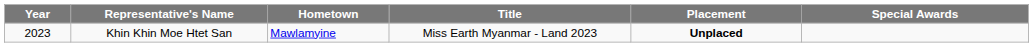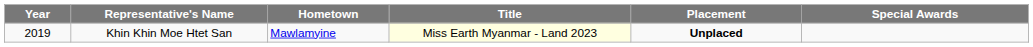 <table class="wikitable sortable" style="font-size: 90%; text-align:center">
 <tr>
 <th width="80" style="background-color:#787878;color:#FFFFFF;">Year</th>
 <th width="250" style="background-color:#787878;color:#FFFFFF;">Representative's Name</th>
 <th width="150" style="background-color:#787878;color:#FFFFFF;">Hometown</th>
 <th width="320" style="background-color:#787878;color:#FFFFFF;">Title</th>
 <th width="220" style="background-color:#787878;color:#FFFFFF;">Placement</th>
 <th width="300" style="background-color:#787878;color:#FFFFFF;">Special Awards</th>
 </tr>
 <tr>
-<td>2023</td>
+<td>2019</td>
 <td>Khin Khin Moe Htet San</td>
 <td align=left> <a href='#'>Mawlamyine</a></td>
-<td>Miss Earth Myanmar - Land 2023</td>
+<td style="background: lightyellow;">Miss Earth Myanmar - Land 2023</td>
 <td><strong>Unplaced</strong></td>
 <td></td>
 </tr>
 </table>
